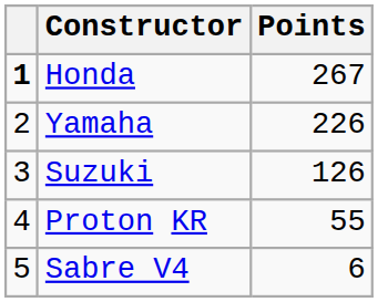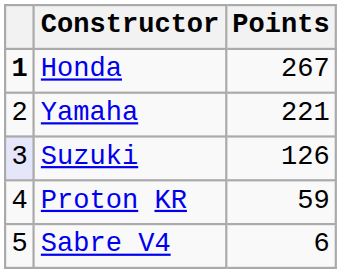 <table class="wikitable" style="font-size: 95%;">
 <tr>
 <th></th>
 <th>Constructor</th>
 <th>Points</th>
 </tr>
 <tr>
 <td align=center><strong>1</strong></td>
 <td> <a href='#'>Honda</a></td>
 <td align=right>267</td>
 </tr>
 <tr>
 <td align=center>2</td>
 <td> <a href='#'>Yamaha</a></td>
-<td align=right>226</td>
+<td align=right>221</td>
 </tr>
 <tr>
-<td align=center>3</td>
+<td align=center style="background: lavender;">3</td>
 <td> <a href='#'>Suzuki</a></td>
 <td align=right>126</td>
 </tr>
 <tr>
 <td align=center>4</td>
 <td> <a href='#'>Proton</a> <a href='#'>KR</a></td>
-<td align=right>55</td>
+<td align=right>59</td>
 </tr>
 <tr>
 <td align=center>5</td>
 <td> <a href='#'>Sabre V4</a></td>
 <td align=right>6</td>
 </tr>
 </table>
